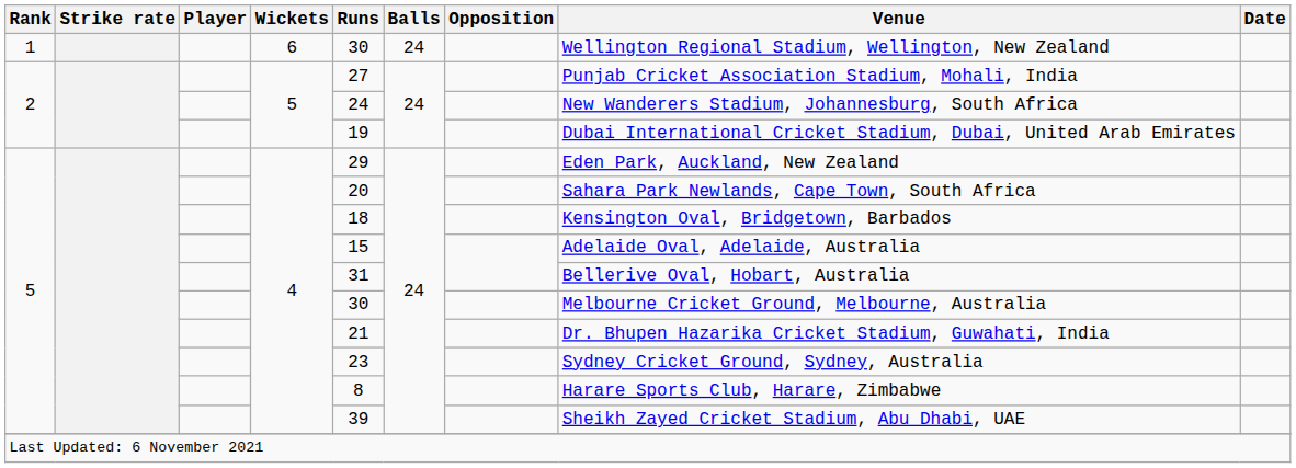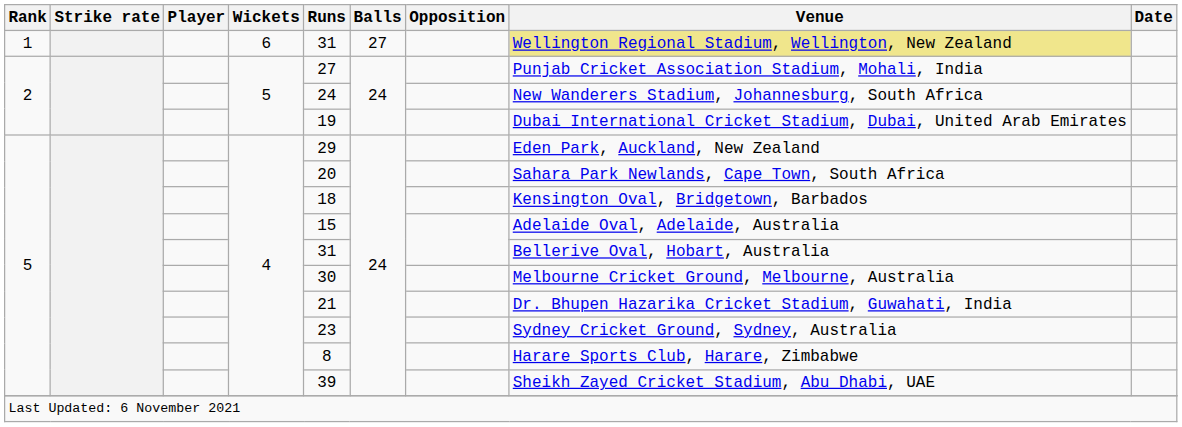 <table class="wikitable plainrowheaders sortable">
 <tr>
 <th scope=col>Rank</th>
 <th scope=col>Strike rate</th>
 <th scope=col>Player</th>
 <th scope=col>Wickets</th>
 <th scope=col>Runs</th>
 <th scope=col>Balls</th>
 <th scope=col>Opposition</th>
 <th scope=col>Venue</th>
 <th scope=col>Date</th>
 </tr>
 <tr>
 <td align=center>1</td>
 <th scope=row style=text-align:center;></th>
 <td> </td>
 <td align=center>6</td>
-<td align=center>30</td>
-<td align=center>24</td>
+<td align=center>31</td>
+<td align=center>27</td>
 <td></td>
-<td><a href='#'>Wellington Regional Stadium</a>, <a href='#'>Wellington</a>, New Zealand</td>
+<td style="background: khaki;"><a href='#'>Wellington Regional Stadium</a>, <a href='#'>Wellington</a>, New Zealand</td>
 <td></td>
 </tr>
 <tr>
 <td align=center rowspan=3>2</td>
 <th scope=row style=text-align:center; rowspan=3></th>
 <td></td>
 <td align=center rowspan=3>5</td>
 <td align=center>27</td>
 <td align=center rowspan=3>24</td>
 <td></td>
 <td><a href='#'>Punjab Cricket Association Stadium</a>, <a href='#'>Mohali</a>, India</td>
 <td> </td>
 </tr>
 <tr>
 <td> </td>
 <td align=center>24</td>
 <td></td>
 <td><a href='#'>New Wanderers Stadium</a>, <a href='#'>Johannesburg</a>, South Africa</td>
 <td></td>
 </tr>
 <tr>
 <td> </td>
 <td align=center>19</td>
 <td></td>
 <td><a href='#'>Dubai International Cricket Stadium</a>, <a href='#'>Dubai</a>, United Arab Emirates</td>
 <td> </td>
 </tr>
 <tr>
 <td align=center rowspan=10>5</td>
 <th scope=row style=text-align:center; rowspan=10></th>
 <td></td>
 <td align=center rowspan=10>4</td>
 <td align=center>29</td>
 <td align=center rowspan=10>24</td>
 <td></td>
 <td><a href='#'>Eden Park</a>, <a href='#'>Auckland</a>, New Zealand</td>
 <td></td>
 </tr>
 <tr>
 <td></td>
 <td align=center>20</td>
 <td></td>
 <td><a href='#'>Sahara Park Newlands</a>, <a href='#'>Cape Town</a>, South Africa</td>
 <td> </td>
 </tr>
 <tr>
 <td></td>
 <td align=center>18</td>
 <td></td>
 <td><a href='#'>Kensington Oval</a>, <a href='#'>Bridgetown</a>, Barbados</td>
 <td></td>
 </tr>
 <tr>
 <td></td>
 <td align=center>15</td>
 <td rowspan=2></td>
 <td><a href='#'>Adelaide Oval</a>, <a href='#'>Adelaide</a>, Australia</td>
 <td></td>
 </tr>
 <tr>
 <td></td>
 <td align=center>31</td>
 <td><a href='#'>Bellerive Oval</a>, <a href='#'>Hobart</a>, Australia</td>
 <td></td>
 </tr>
 <tr>
 <td> </td>
 <td align=center>30</td>
 <td></td>
 <td><a href='#'>Melbourne Cricket Ground</a>, <a href='#'>Melbourne</a>, Australia</td>
 <td></td>
 </tr>
 <tr>
 <td> </td>
 <td align=center>21</td>
 <td></td>
 <td><a href='#'>Dr. Bhupen Hazarika Cricket Stadium</a>, <a href='#'>Guwahati</a>, India</td>
 <td></td>
 </tr>
 <tr>
 <td> </td>
 <td align=center>23</td>
 <td></td>
 <td><a href='#'>Sydney Cricket Ground</a>, <a href='#'>Sydney</a>, Australia</td>
 <td></td>
 </tr>
 <tr>
 <td></td>
 <td align=center>8</td>
 <td></td>
 <td><a href='#'>Harare Sports Club</a>, <a href='#'>Harare</a>, Zimbabwe</td>
 <td></td>
 </tr>
 <tr>
 <td></td>
 <td align=center>39</td>
 <td></td>
 <td><a href='#'>Sheikh Zayed Cricket Stadium</a>, <a href='#'>Abu Dhabi</a>, UAE</td>
 <td> </td>
 </tr>
 <tr>
 </tr>
 <tr class=sortbottom>
 <td colspan=9><small>Last Updated: 6 November 2021</small></td>
 </tr>
 </table>
